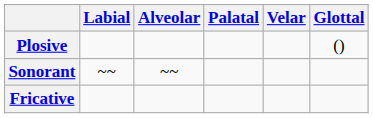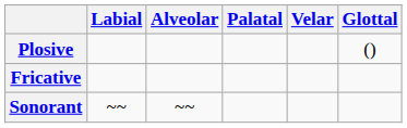 <table class="wikitable" style="text-align:center;">
 <tr>
 <th></th>
 <th><a href='#'>Labial</a></th>
 <th><a href='#'>Alveolar</a></th>
 <th><a href='#'>Palatal</a></th>
 <th><a href='#'>Velar</a></th>
 <th><a href='#'>Glottal</a></th>
 </tr>
 <tr>
 <th><a href='#'>Plosive</a></th>
 <td></td>
 <td></td>
 <td> </td>
 <td></td>
 <td>()</td>
 </tr>
 <tr>
+<th><a href='#'>Fricative</a></th>
+<td></td>
+<td></td>
+<td> </td>
+<td></td>
+<td></td>
+</tr>
+<tr>
 <th><a href='#'>Sonorant</a></th>
 <td>~~</td>
 <td>~~</td>
 <td></td>
 <td></td>
 <td></td>
 </tr>
-<tr>
-<th><a href='#'>Fricative</a></th>
-<td></td>
-<td></td>
-<td> </td>
-<td></td>
-<td></td>
-</tr>
 </table>
